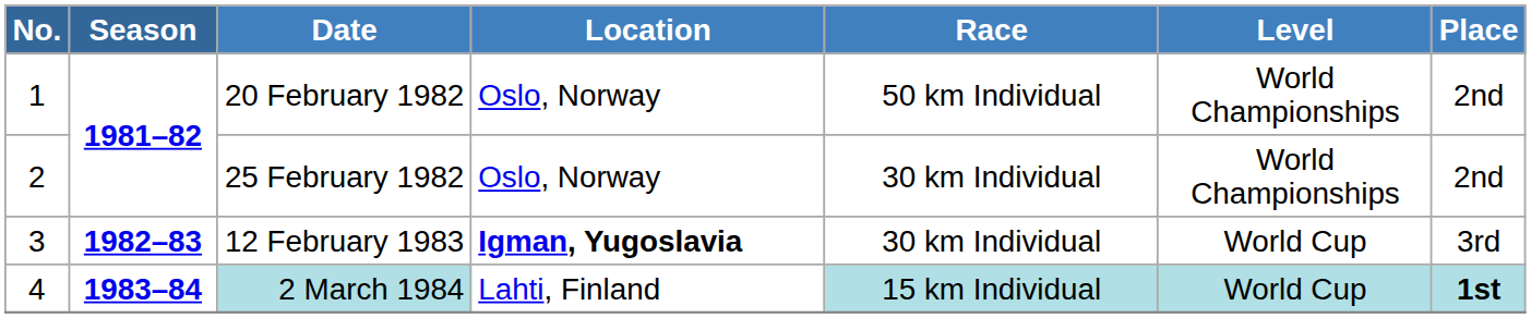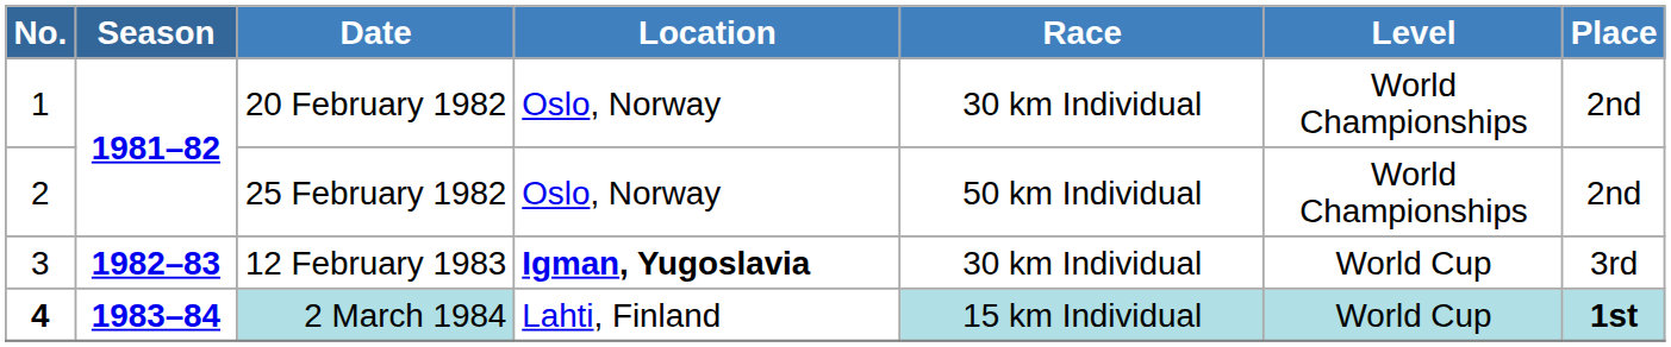 <table class="wikitable sortable" style="font-size:95%; text-align:center; border:grey solid 1px; border-collapse:collapse; background:#ffffff;">
 <tr style="background:#efefef;">
 <th style="background-color:#369; color:white;">No.</th>
 <th style="background-color:#369; color:white;">Season</th>
 <th style="background-color:#4180be; color:white; width:120px;">Date</th>
 <th style="background-color:#4180be; color:white; width:170px;">Location</th>
 <th style="background-color:#4180be; color:white; width:160px;">Race</th>
 <th style="background-color:#4180be; color:white; width:130px;">Level</th>
 <th style="background-color:#4180be; color:white;">Place</th>
 </tr>
 <tr>
 <td align=center>1</td>
 <td rowspan=2 align=center><strong> <a href='#'>1981–82</a> </strong></td>
 <td align=right>20 February 1982</td>
 <td align=left> <a href='#'>Oslo</a>, Norway</td>
-<td>50 km Individual</td>
+<td>30 km Individual</td>
 <td>World Championships</td>
 <td>2nd</td>
 </tr>
 <tr>
 <td align=center>2</td>
 <td align=right>25 February 1982</td>
 <td align=left> <a href='#'>Oslo</a>, Norway</td>
-<td>30 km Individual</td>
+<td>50 km Individual</td>
 <td>World Championships</td>
 <td>2nd</td>
 </tr>
 <tr>
 <td align=center>3</td>
 <td rowspan=1 align=center><strong> <a href='#'>1982–83</a> </strong></td>
 <td align=right>12 February 1983</td>
 <td align=left><strong> <a href='#'>Igman</a>, Yugoslavia</strong></td>
 <td>30 km Individual</td>
 <td>World Cup</td>
 <td>3rd</td>
 </tr>
 <tr>
-<td align=center>4</td>
+<td align=center><strong>4</strong></td>
 <td rowspan=1 align=center><strong><a href='#'>1983–84</a></strong></td>
 <td bgcolor="#BOEOE6" align=right>2 March 1984</td>
 <td align=left> <a href='#'>Lahti</a>, Finland</td>
 <td bgcolor="#BOEOE6">15 km Individual</td>
 <td bgcolor="#BOEOE6">World Cup</td>
 <td bgcolor="#BOEOE6"><strong>1st</strong></td>
 </tr>
 <tr>
 </tr>
 </table>
